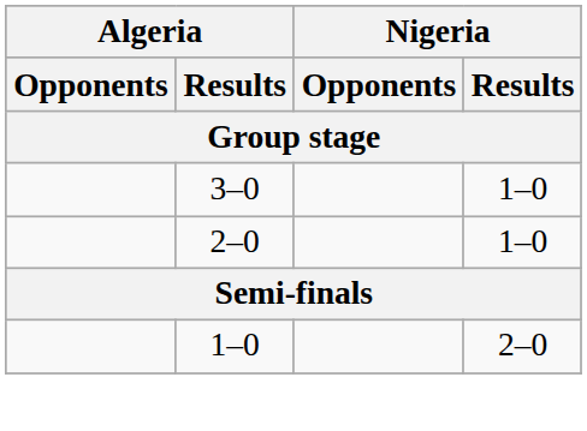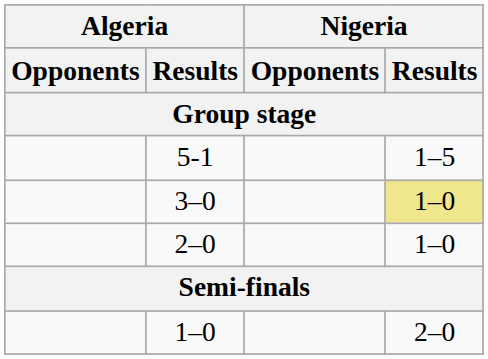 <table class="wikitable">
 <tr>
 <th colspan=2>Algeria</th>
 <th colspan=2>Nigeria</th>
 </tr>
 <tr>
 <th>Opponents</th>
 <th>Results</th>
 <th>Opponents</th>
 <th>Results</th>
 </tr>
 <tr>
 <th colspan=4>Group stage</th>
 </tr>
 <tr>
 <td></td>
+<td align=center>5-1</td>
+<td></td>
+<td align=center>1–5</td>
+</tr>
+<tr>
+<td></td>
 <td align=center>3–0</td>
 <td></td>
-<td align=center>1–0</td>
+<td align=center style="background: khaki;">1–0</td>
 </tr>
 <tr>
 <td></td>
 <td align=center>2–0</td>
 <td></td>
 <td align=center>1–0</td>
 </tr>
 <tr>
 <th colspan=4>Semi-finals</th>
 </tr>
 <tr>
 <td></td>
 <td align=center>1–0</td>
 <td></td>
 <td align=center>2–0</td>
 </tr>
 </table>
